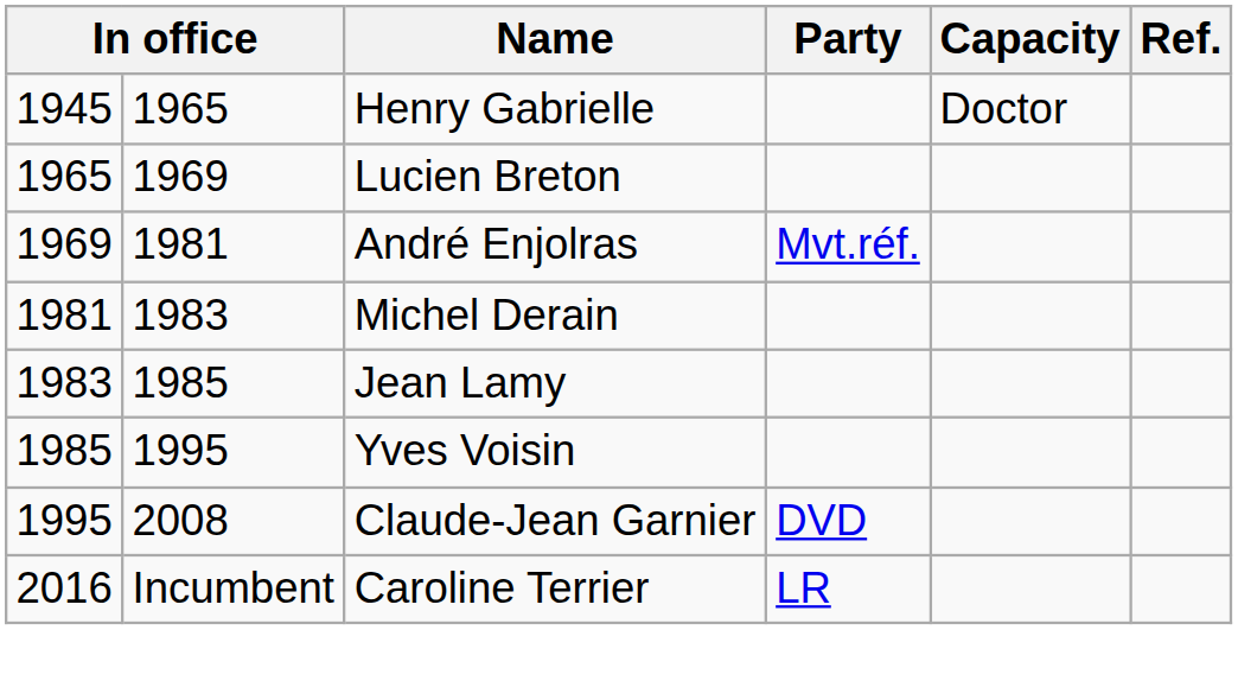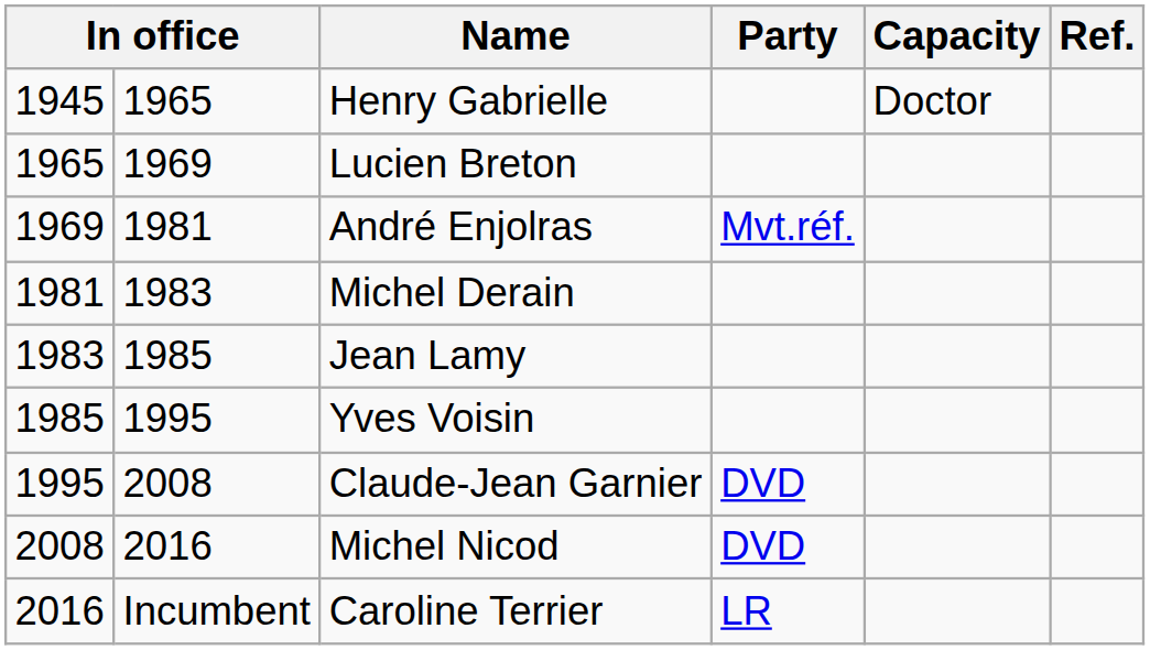 <table class="wikitable">
 <tr>
 <th colspan="2">In office</th>
 <th>Name</th>
 <th>Party</th>
 <th>Capacity</th>
 <th>Ref.</th>
 </tr>
 <tr>
 <td>1945</td>
 <td>1965</td>
 <td>Henry Gabrielle</td>
 <td></td>
 <td>Doctor</td>
 <td></td>
 </tr>
 <tr>
 <td>1965</td>
 <td>1969</td>
 <td>Lucien Breton</td>
 <td></td>
 <td></td>
 <td></td>
 </tr>
 <tr>
 <td>1969</td>
 <td>1981</td>
 <td>André Enjolras</td>
 <td><a href='#'>Mvt.réf.</a></td>
 <td></td>
 <td></td>
 </tr>
 <tr>
 <td>1981</td>
 <td>1983</td>
 <td>Michel Derain</td>
 <td></td>
 <td></td>
 <td></td>
 </tr>
 <tr>
 <td>1983</td>
 <td>1985</td>
 <td>Jean Lamy</td>
 <td></td>
 <td></td>
 <td></td>
 </tr>
 <tr>
 <td>1985</td>
 <td>1995</td>
 <td>Yves Voisin</td>
 <td></td>
 <td></td>
 <td></td>
 </tr>
 <tr>
 <td>1995</td>
 <td>2008</td>
 <td>Claude-Jean Garnier</td>
 <td><a href='#'>DVD</a></td>
 <td></td>
 <td></td>
 </tr>
 <tr>
+<td>2008</td>
+<td>2016</td>
+<td>Michel Nicod</td>
+<td><a href='#'>DVD</a></td>
+<td></td>
+<td></td>
+</tr>
+<tr>
 <td>2016</td>
 <td>Incumbent</td>
 <td>Caroline Terrier</td>
 <td><a href='#'>LR</a></td>
 <td></td>
 <td></td>
 </tr>
 </table>
